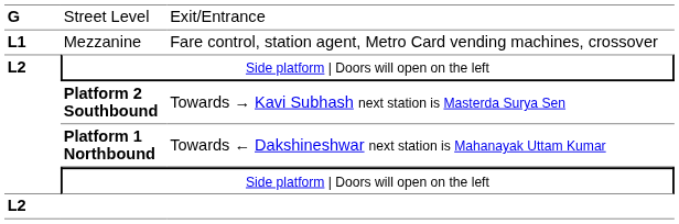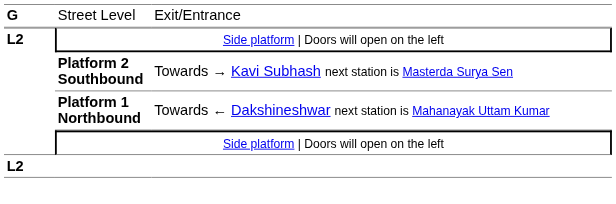 <table border=0 cellspacing=0 cellpadding=3>
 <tr>
 <td style="border-bottom:solid 1px gray;border-top:solid 1px gray;" width=50 valign=top><strong>G</strong></td>
 <td style="border-top:solid 1px gray;border-bottom:solid 1px gray;" width=100 valign=top>Street Level</td>
 <td style="border-top:solid 1px gray;border-bottom:solid 1px gray;" width=500 valign=top>Exit/Entrance</td>
-</tr>
-<tr>
-<td valign=top><strong>L1</strong></td>
-<td valign=top>Mezzanine</td>
-<td valign=top>Fare control, station agent, Metro Card vending machines, crossover<br></td>
 </tr>
 <tr>
 <td style="border-top:solid 1px gray;border-bottom:solid 1px gray;" width=50 rowspan=4 valign=top><strong>L2</strong></td>
 <td style="border-top:solid 1px gray;border-right:solid 2px black;border-left:solid 2px black;border-bottom:solid 2px black;text-align:center;" colspan=2><small><a href='#'>Side platform</a> | Doors will open on the left </small></td>
 </tr>
 <tr>
 <td width="100" style="border-bottom:solid 1px gray;"><span><strong>Platform 2</strong><br><strong>Southbound</strong></span></td>
 <td width="500" style="border-bottom:solid 1px gray;">Towards → <a href='#'>Kavi Subhash</a> <small>next station is <a href='#'>Masterda Surya Sen</a></small></td>
 </tr>
 <tr>
 <td width="100" style="border-bottom:solid 1px gray;"><span><strong>Platform 1</strong><br><strong>Northbound</strong></span></td>
 <td width="500" style="border-bottom:solid 1px gray;">Towards ← <a href='#'>Dakshineshwar</a> <small>next station is <a href='#'>Mahanayak Uttam Kumar</a></small></td>
 </tr>
 <tr>
 <td style="border-top:solid 2px black;border-right:solid 2px black;border-left:solid 2px black;border-bottom:solid 1px gray;text-align:center;" colspan=2><small><a href='#'>Side platform</a> | Doors will open on the left </small></td>
 </tr>
 <tr>
 <td style="border-bottom:solid 1px gray;" width=50 rowspan=2 valign=top><strong>L2</strong></td>
 <td style="border-bottom:solid 1px gray;" width=100></td>
 <td style="border-bottom:solid 1px gray;" width=500></td>
 </tr>
 <tr>
 </tr>
 </table>
